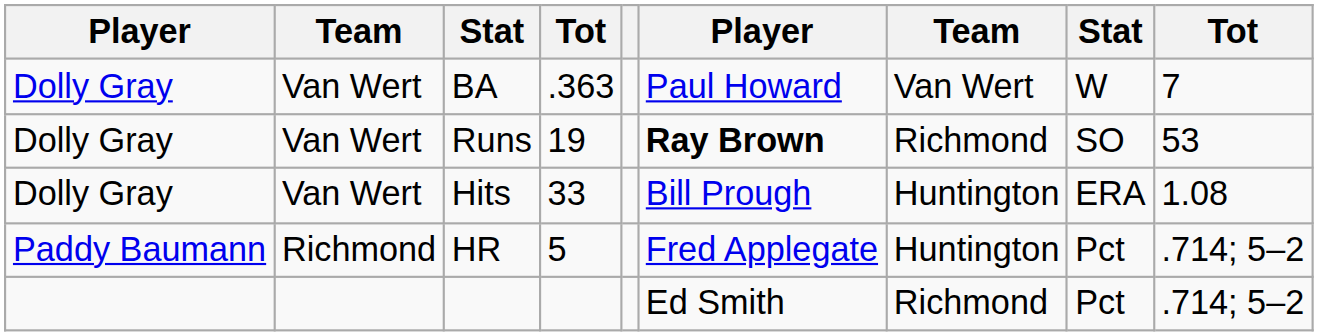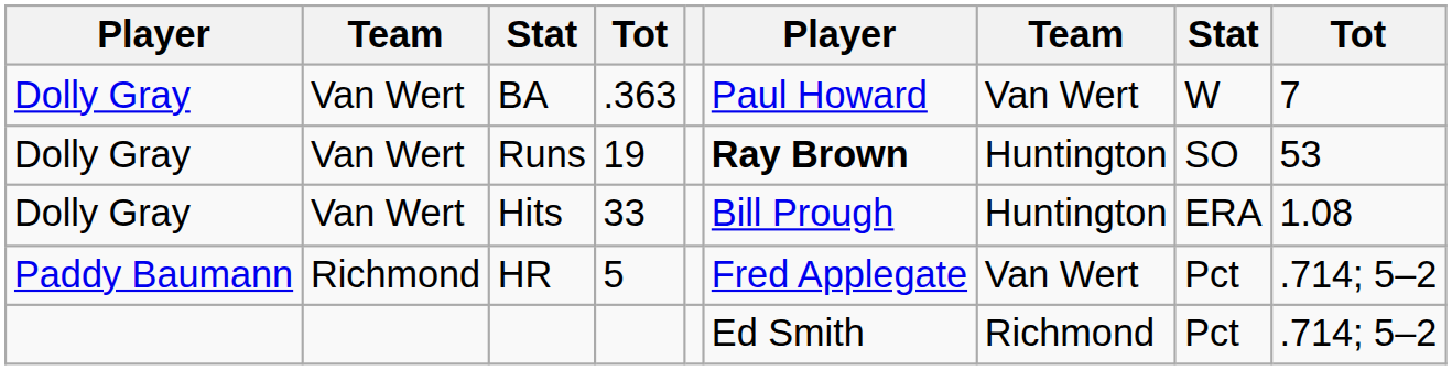 <table class="wikitable">
 <tr>
 <th>Player</th>
 <th>Team</th>
 <th>Stat</th>
 <th>Tot</th>
 <th></th>
 <th>Player</th>
 <th>Team</th>
 <th>Stat</th>
 <th>Tot</th>
 </tr>
 <tr>
 <td><a href='#'>Dolly Gray</a></td>
 <td>Van Wert</td>
 <td>BA</td>
 <td>.363</td>
 <td></td>
 <td><a href='#'>Paul Howard</a></td>
 <td>Van Wert</td>
 <td>W</td>
 <td>7</td>
 </tr>
 <tr>
 <td>Dolly Gray</td>
 <td>Van Wert</td>
 <td>Runs</td>
 <td>19</td>
 <td></td>
 <td><strong>Ray Brown</strong></td>
-<td>Richmond</td>
+<td>Huntington</td>
 <td>SO</td>
 <td>53</td>
 </tr>
 <tr>
 <td>Dolly Gray</td>
 <td>Van Wert</td>
 <td>Hits</td>
 <td>33</td>
 <td></td>
 <td><a href='#'>Bill Prough</a></td>
 <td>Huntington</td>
 <td>ERA</td>
 <td>1.08</td>
 </tr>
 <tr>
 <td><a href='#'>Paddy Baumann</a></td>
 <td>Richmond</td>
 <td>HR</td>
 <td>5</td>
 <td></td>
 <td><a href='#'>Fred Applegate</a></td>
-<td>Huntington</td>
+<td>Van Wert</td>
 <td>Pct</td>
 <td>.714; 5–2</td>
 </tr>
 <tr>
 <td></td>
 <td></td>
 <td></td>
 <td></td>
 <td></td>
 <td>Ed Smith</td>
 <td>Richmond</td>
 <td>Pct</td>
 <td>.714; 5–2</td>
 </tr>
 </table>
